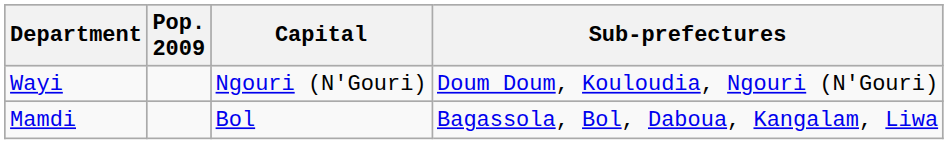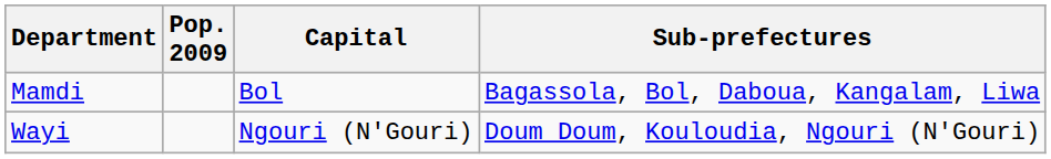 <table class="wikitable">
 <tr>
 <th>Department</th>
 <th>Pop.<br>2009</th>
 <th>Capital</th>
 <th>Sub-prefectures</th>
 </tr>
 <tr>
+<td><a href='#'>Mamdi</a></td>
+<td align="right"></td>
+<td><a href='#'>Bol</a></td>
+<td><a href='#'>Bagassola</a>, <a href='#'>Bol</a>, <a href='#'>Daboua</a>, <a href='#'>Kangalam</a>, <a href='#'>Liwa</a></td>
+</tr>
+<tr>
 <td><a href='#'>Wayi</a></td>
 <td align="right"></td>
 <td><a href='#'>Ngouri</a> (N'Gouri)</td>
 <td><a href='#'>Doum Doum</a>, <a href='#'>Kouloudia</a>, <a href='#'>Ngouri</a> (N'Gouri)</td>
 </tr>
-<tr>
-<td><a href='#'>Mamdi</a></td>
-<td align="right"></td>
-<td><a href='#'>Bol</a></td>
-<td><a href='#'>Bagassola</a>, <a href='#'>Bol</a>, <a href='#'>Daboua</a>, <a href='#'>Kangalam</a>, <a href='#'>Liwa</a></td>
-</tr>
 </table>
